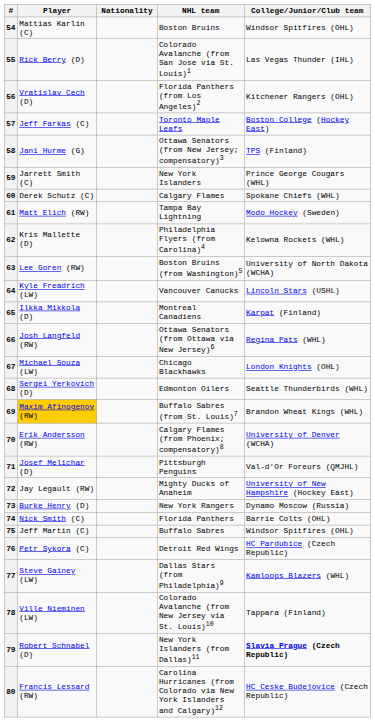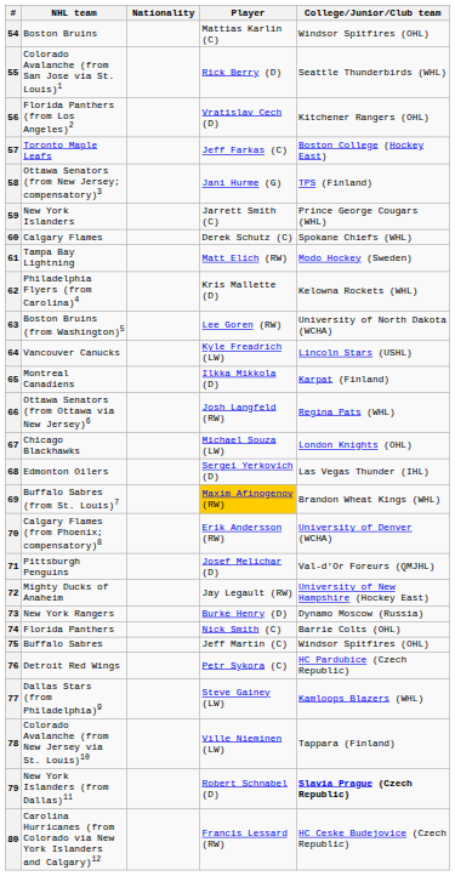 <table class="wikitable">
 <tr>
 <th bgcolor="#DDDDFF" width="2.75%">#</th>
+<th bgcolor="#DDDDFF" width="24.0%">NHL team</th>
+<th bgcolor="#DDDDFF" width="16.5%">Nationality</th>
 <th bgcolor="#DDDDFF" width="22.0%">Player</th>
-<th bgcolor="#DDDDFF" width="16.5%">Nationality</th>
-<th bgcolor="#DDDDFF" width="24.0%">NHL team</th>
 <th bgcolor="#DDDDFF" width="100.0%">College/Junior/Club team</th>
 </tr>
 <tr>
 <th>54</th>
+<td>Boston Bruins</td>
+<td></td>
 <td>Mattias Karlin (C)</td>
-<td></td>
-<td>Boston Bruins</td>
 <td>Windsor Spitfires (OHL)</td>
 </tr>
 <tr>
 <th>55</th>
+<td>Colorado Avalanche (from San Jose via St. Louis)<sup>1</sup></td>
+<td></td>
 <td><a href='#'>Rick Berry</a> (D)</td>
-<td></td>
-<td>Colorado Avalanche (from San Jose via St. Louis)<sup>1</sup></td>
-<td>Las Vegas Thunder (IHL)</td>
+<td>Seattle Thunderbirds (WHL)</td>
 </tr>
 <tr>
 <th>56</th>
+<td>Florida Panthers (from Los Angeles)<sup>2</sup></td>
+<td></td>
 <td><a href='#'>Vratislav Cech</a> (D)</td>
-<td></td>
-<td>Florida Panthers (from Los Angeles)<sup>2</sup></td>
 <td>Kitchener Rangers (OHL)</td>
 </tr>
 <tr>
 <th>57</th>
+<td><a href='#'>Toronto Maple Leafs</a></td>
+<td></td>
 <td><a href='#'>Jeff Farkas</a> (C)</td>
-<td></td>
-<td><a href='#'>Toronto Maple Leafs</a></td>
 <td><a href='#'>Boston College</a> (<a href='#'>Hockey East</a>)</td>
 </tr>
 <tr>
 <th>58</th>
+<td>Ottawa Senators (from New Jersey; compensatory)<sup>3</sup></td>
+<td></td>
 <td><a href='#'>Jani Hurme</a> (G)</td>
-<td></td>
-<td>Ottawa Senators (from New Jersey; compensatory)<sup>3</sup></td>
 <td><a href='#'>TPS</a> (Finland)</td>
 </tr>
 <tr>
 <th>59</th>
+<td>New York Islanders</td>
+<td></td>
 <td>Jarrett Smith (C)</td>
-<td></td>
-<td>New York Islanders</td>
 <td>Prince George Cougars (WHL)</td>
 </tr>
 <tr>
 <th>60</th>
+<td>Calgary Flames</td>
+<td></td>
 <td>Derek Schutz (C)</td>
-<td></td>
-<td>Calgary Flames</td>
 <td>Spokane Chiefs (WHL)</td>
 </tr>
 <tr>
 <th>61</th>
+<td>Tampa Bay Lightning</td>
+<td></td>
 <td><a href='#'>Matt Elich</a> (RW)</td>
-<td></td>
-<td>Tampa Bay Lightning</td>
 <td><a href='#'>Modo Hockey</a> (Sweden)</td>
 </tr>
 <tr>
 <th>62</th>
+<td>Philadelphia Flyers (from Carolina)<sup>4</sup></td>
+<td></td>
 <td>Kris Mallette (D)</td>
-<td></td>
-<td>Philadelphia Flyers (from Carolina)<sup>4</sup></td>
 <td>Kelowna Rockets (WHL)</td>
 </tr>
 <tr>
 <th>63</th>
+<td>Boston Bruins (from Washington)<sup>5</sup></td>
+<td></td>
 <td><a href='#'>Lee Goren</a> (RW)</td>
-<td></td>
-<td>Boston Bruins (from Washington)<sup>5</sup></td>
 <td>University of North Dakota (WCHA)</td>
 </tr>
 <tr>
 <th>64</th>
+<td>Vancouver Canucks</td>
+<td></td>
 <td><a href='#'>Kyle Freadrich</a> (LW)</td>
-<td></td>
-<td>Vancouver Canucks</td>
 <td><a href='#'>Lincoln Stars</a> (USHL)</td>
 </tr>
 <tr>
 <th>65</th>
+<td>Montreal Canadiens</td>
+<td></td>
 <td><a href='#'>Ilkka Mikkola</a> (D)</td>
-<td></td>
-<td>Montreal Canadiens</td>
 <td><a href='#'>Karpat</a> (Finland)</td>
 </tr>
 <tr>
 <th>66</th>
+<td>Ottawa Senators (from Ottawa via New Jersey)<sup>6</sup></td>
+<td></td>
 <td><a href='#'>Josh Langfeld</a> (RW)</td>
-<td></td>
-<td>Ottawa Senators (from Ottawa via New Jersey)<sup>6</sup></td>
 <td><a href='#'>Regina Pats</a> (WHL)</td>
 </tr>
 <tr>
 <th>67</th>
+<td>Chicago Blackhawks</td>
+<td></td>
 <td><a href='#'>Michael Souza</a> (LW)</td>
-<td></td>
-<td>Chicago Blackhawks</td>
 <td><a href='#'>London Knights</a> (OHL)</td>
 </tr>
 <tr>
 <th>68</th>
+<td>Edmonton Oilers</td>
+<td></td>
 <td><a href='#'>Sergei Yerkovich</a> (D)</td>
-<td></td>
-<td>Edmonton Oilers</td>
-<td>Seattle Thunderbirds (WHL)</td>
+<td>Las Vegas Thunder (IHL)</td>
 </tr>
 <tr>
 <th>69</th>
+<td>Buffalo Sabres (from St. Louis)<sup>7</sup></td>
+<td></td>
 <td bgcolor="#FFCC00"><a href='#'>Maxim Afinogenov</a> (RW)</td>
-<td></td>
-<td>Buffalo Sabres (from St. Louis)<sup>7</sup></td>
 <td>Brandon Wheat Kings (WHL)</td>
 </tr>
 <tr>
 <th>70</th>
+<td>Calgary Flames (from Phoenix; compensatory)<sup>8</sup></td>
+<td></td>
 <td><a href='#'>Erik Andersson</a> (RW)</td>
-<td></td>
-<td>Calgary Flames (from Phoenix; compensatory)<sup>8</sup></td>
 <td><a href='#'>University of Denver</a> (WCHA)</td>
 </tr>
 <tr>
 <th>71</th>
+<td>Pittsburgh Penguins</td>
+<td></td>
 <td><a href='#'>Josef Melichar</a> (D)</td>
-<td></td>
-<td>Pittsburgh Penguins</td>
 <td>Val-d'Or Foreurs (QMJHL)</td>
 </tr>
 <tr>
 <th>72</th>
+<td>Mighty Ducks of Anaheim</td>
+<td></td>
 <td>Jay Legault (RW)</td>
-<td></td>
-<td>Mighty Ducks of Anaheim</td>
 <td><a href='#'>University of New Hampshire</a> (Hockey East)</td>
 </tr>
 <tr>
 <th>73</th>
+<td>New York Rangers</td>
+<td></td>
 <td><a href='#'>Burke Henry</a> (D)</td>
-<td></td>
-<td>New York Rangers</td>
 <td>Dynamo Moscow (Russia)</td>
 </tr>
 <tr>
 <th>74</th>
+<td>Florida Panthers</td>
+<td></td>
 <td><a href='#'>Nick Smith</a> (C)</td>
-<td></td>
-<td>Florida Panthers</td>
 <td>Barrie Colts (OHL)</td>
 </tr>
 <tr>
 <th>75</th>
+<td>Buffalo Sabres</td>
+<td></td>
 <td>Jeff Martin (C)</td>
-<td></td>
-<td>Buffalo Sabres</td>
 <td>Windsor Spitfires (OHL)</td>
 </tr>
 <tr>
 <th>76</th>
+<td>Detroit Red Wings</td>
+<td></td>
 <td><a href='#'>Petr Sykora</a> (C)</td>
-<td></td>
-<td>Detroit Red Wings</td>
 <td><a href='#'>HC Pardubice</a> (Czech Republic)</td>
 </tr>
 <tr>
 <th>77</th>
+<td>Dallas Stars (from Philadelphia)<sup>9</sup></td>
+<td></td>
 <td><a href='#'>Steve Gainey</a> (LW)</td>
-<td></td>
-<td>Dallas Stars (from Philadelphia)<sup>9</sup></td>
 <td><a href='#'>Kamloops Blazers</a> (WHL)</td>
 </tr>
 <tr>
 <th>78</th>
+<td>Colorado Avalanche (from New Jersey via St. Louis)<sup>10</sup></td>
+<td></td>
 <td><a href='#'>Ville Nieminen</a> (LW)</td>
-<td></td>
-<td>Colorado Avalanche (from New Jersey via St. Louis)<sup>10</sup></td>
 <td>Tappara (Finland)</td>
 </tr>
 <tr>
 <th>79</th>
+<td>New York Islanders (from Dallas)<sup>11</sup></td>
+<td></td>
 <td><a href='#'>Robert Schnabel</a> (D)</td>
-<td></td>
-<td>New York Islanders (from Dallas)<sup>11</sup></td>
 <td><strong><a href='#'>Slavia Prague</a> (Czech Republic)</strong></td>
 </tr>
 <tr>
 <th>80</th>
+<td>Carolina Hurricanes (from Colorado via New York Islanders and Calgary)<sup>12</sup></td>
+<td></td>
 <td><a href='#'>Francis Lessard</a> (RW)</td>
-<td></td>
-<td>Carolina Hurricanes (from Colorado via New York Islanders and Calgary)<sup>12</sup></td>
 <td><a href='#'>HC Ceske Budejovice</a> (Czech Republic)</td>
 </tr>
 </table>
